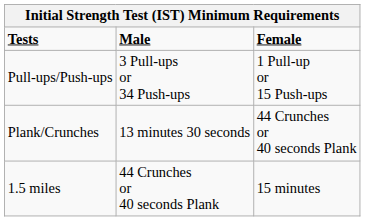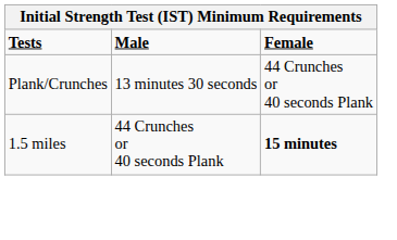 <table class="wikitable">
 <tr>
 <th colspan="3">Initial Strength Test (IST) Minimum Requirements</th>
 </tr>
 <tr>
 <td><strong><u>Tests</u></strong></td>
 <td><strong><u>Male</u></strong></td>
 <td><strong><u>Female</u></strong></td>
 </tr>
 <tr>
-<td>Pull-ups/Push-ups</td>
-<td>3 Pull-ups<br>or<br>34 Push-ups</td>
-<td>1 Pull-up<br>or<br>15 Push-ups</td>
-</tr>
-<tr>
 <td>Plank/Crunches</td>
 <td>13 minutes 30 seconds</td>
 <td>44 Crunches<br>or<br>40 seconds Plank</td>
 </tr>
 <tr>
 <td>1.5 miles</td>
 <td>44 Crunches<br>or<br>40 seconds Plank</td>
-<td>15 minutes</td>
+<td><strong>15 minutes</strong></td>
 </tr>
 </table>
